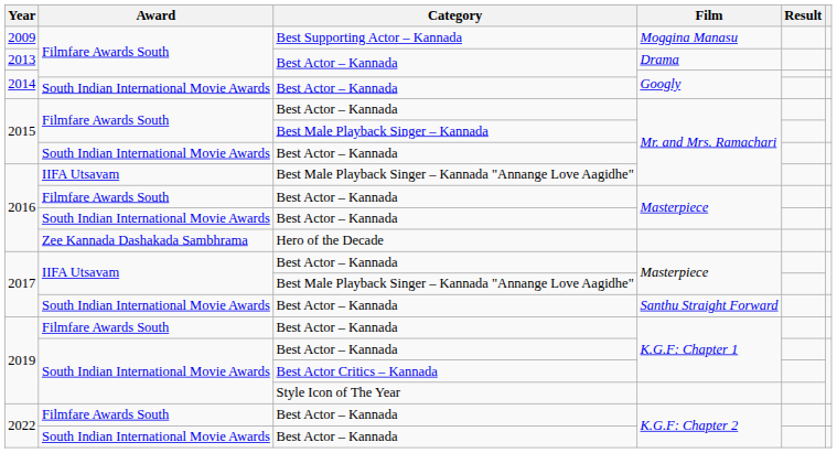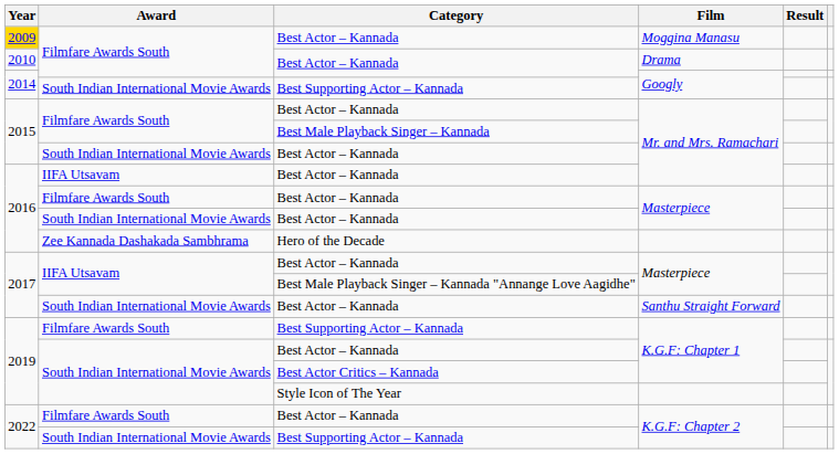 <table class="wikitable sortable plainrowheaders">
 <tr>
 <th scope="col">Year</th>
 <th scope="col">Award</th>
 <th scope="col">Category</th>
 <th scope="col">Film</th>
 <th scope="col">Result</th>
 <th scope="col" class="unsortable"></th>
 </tr>
 <tr>
-<td><a href='#'>2009</a></td>
+<td style="background: gold;"><a href='#'>2009</a></td>
 <td rowspan="3"><a href='#'>Filmfare Awards South</a></td>
-<td><a href='#'>Best Supporting Actor – Kannada</a></td>
+<td><a href='#'>Best Actor – Kannada</a></td>
 <td><em><a href='#'>Moggina Manasu</a></em></td>
 <td></td>
 <td style="text-align:center;"></td>
 </tr>
 <tr>
-<td><a href='#'>2013</a></td>
+<td><a href='#'>2010</a></td>
 <td rowspan="2"><a href='#'>Best Actor – Kannada</a></td>
 <td><em><a href='#'>Drama</a></em></td>
 <td></td>
 <td style="text-align:center;"></td>
 </tr>
 <tr>
 <td rowspan="2"><a href='#'>2014</a></td>
 <td rowspan="2"><em><a href='#'>Googly</a></em></td>
 <td></td>
 <td style="text-align:center;"></td>
 </tr>
 <tr>
 <td><a href='#'>South Indian International Movie Awards</a></td>
-<td><a href='#'>Best Actor – Kannada</a></td>
+<td><a href='#'>Best Supporting Actor – Kannada</a></td>
 <td></td>
 <td style="text-align:center;"></td>
 </tr>
 <tr>
 <td rowspan="3">2015</td>
 <td rowspan="2"><a href='#'>Filmfare Awards South</a></td>
 <td>Best Actor – Kannada</td>
 <td rowspan="4"><em><a href='#'>Mr. and Mrs. Ramachari</a></em></td>
 <td></td>
 <td style="text-align:center;" rowspan="2"></td>
 </tr>
 <tr>
 <td><a href='#'>Best Male Playback Singer – Kannada</a></td>
 <td></td>
 </tr>
 <tr>
 <td><a href='#'>South Indian International Movie Awards</a></td>
 <td>Best Actor – Kannada</td>
 <td></td>
 <td style="text-align:center;"></td>
 </tr>
 <tr>
 <td rowspan="4">2016</td>
 <td><a href='#'>IIFA Utsavam</a></td>
-<td>Best Male Playback Singer – Kannada "Annange Love Aagidhe"</td>
+<td>Best Actor – Kannada</td>
 <td></td>
 <td style="text-align:center;"></td>
 </tr>
 <tr>
 <td><a href='#'>Filmfare Awards South</a></td>
 <td>Best Actor – Kannada</td>
 <td rowspan="2"><em><a href='#'>Masterpiece</a></em></td>
 <td></td>
 <td style="text-align:center;"></td>
 </tr>
 <tr>
 <td><a href='#'>South Indian International Movie Awards</a></td>
 <td>Best Actor – Kannada</td>
 <td></td>
 <td style="text-align:center;"></td>
 </tr>
 <tr>
 <td><a href='#'>Zee Kannada Dashakada Sambhrama</a></td>
 <td>Hero of the Decade</td>
 <td></td>
 <td></td>
 <td style="text-align:center;"></td>
 </tr>
 <tr>
 <td rowspan="3">2017</td>
 <td rowspan="2"><a href='#'>IIFA Utsavam</a></td>
 <td>Best Actor  – Kannada</td>
 <td rowspan="2"><em>Masterpiece</em></td>
 <td></td>
 <td style="text-align:center;" rowspan="2"></td>
 </tr>
 <tr>
 <td>Best Male Playback Singer – Kannada "Annange Love Aagidhe"</td>
 <td></td>
 </tr>
 <tr>
 <td><a href='#'>South Indian International Movie Awards</a></td>
 <td>Best Actor – Kannada</td>
 <td><em><a href='#'>Santhu Straight Forward</a></em></td>
 <td></td>
 <td style="text-align:center;"></td>
 </tr>
 <tr>
 <td rowspan="4">2019</td>
 <td><a href='#'>Filmfare Awards South</a></td>
-<td>Best Actor – Kannada</td>
+<td><a href='#'>Best Supporting Actor – Kannada</a></td>
 <td rowspan="3"><em><a href='#'>K.G.F: Chapter 1</a></em></td>
 <td></td>
 <td style="text-align:center;"></td>
 </tr>
 <tr>
 <td rowspan="3"><a href='#'>South Indian International Movie Awards</a></td>
 <td>Best Actor – Kannada</td>
 <td></td>
 <td style="text-align:center;" rowspan="3"></td>
 </tr>
 <tr>
 <td><a href='#'>Best Actor Critics – Kannada</a></td>
 <td></td>
 </tr>
 <tr>
 <td>Style Icon of The Year</td>
 <td></td>
 <td></td>
 </tr>
 <tr>
 <td rowspan="2">2022</td>
 <td><a href='#'>Filmfare Awards South</a></td>
 <td>Best Actor – Kannada</td>
 <td rowspan="2"><em><a href='#'>K.G.F: Chapter 2</a></em></td>
 <td></td>
 <td style="text-align:center;"></td>
 </tr>
 <tr>
 <td><a href='#'>South Indian International Movie Awards</a></td>
-<td>Best Actor – Kannada</td>
+<td><a href='#'>Best Supporting Actor – Kannada</a></td>
 <td></td>
 <td style="text-align:center;"></td>
 </tr>
 </table>
